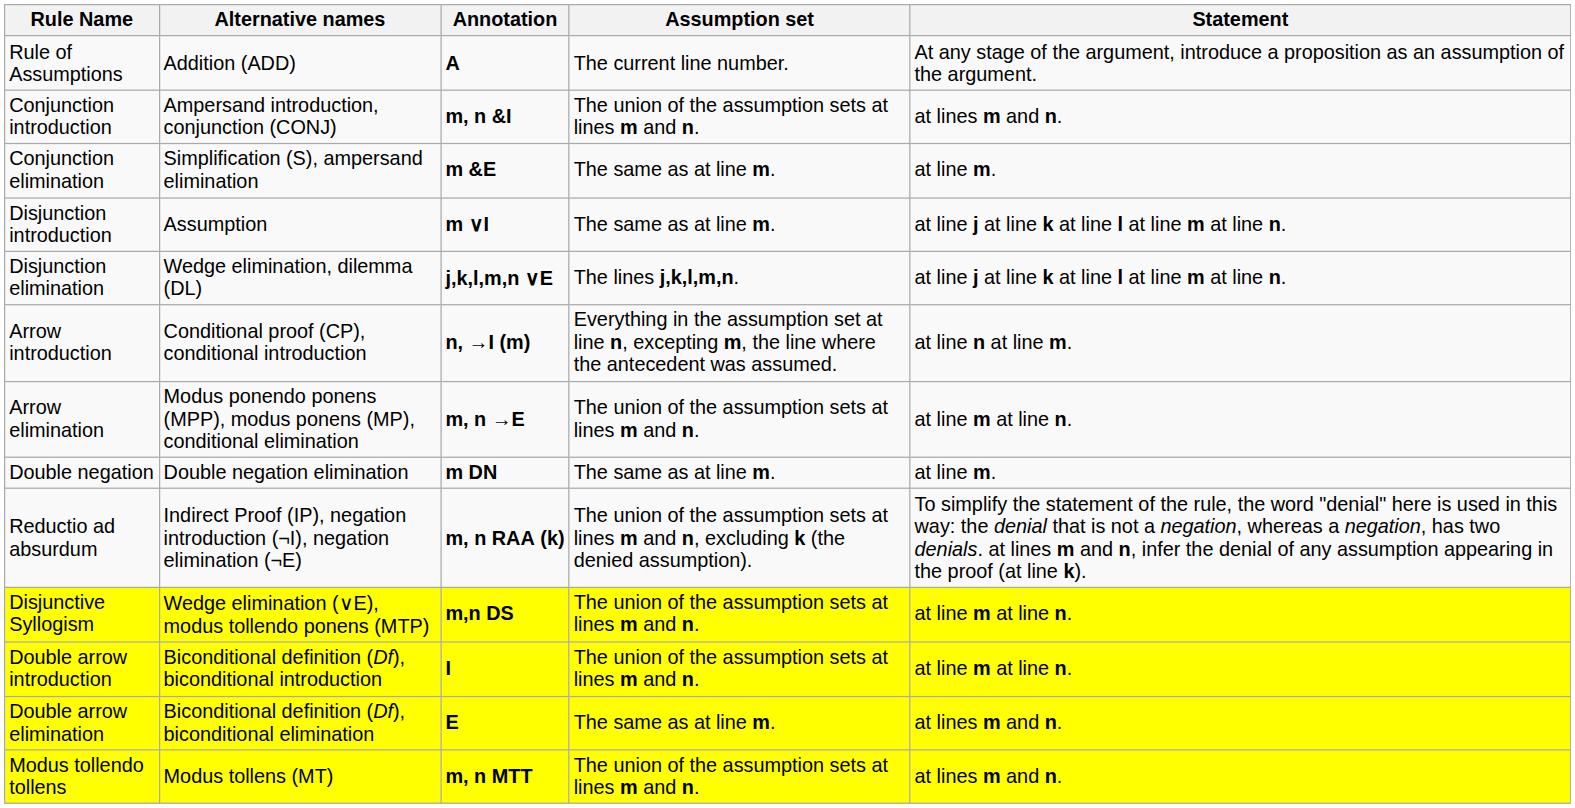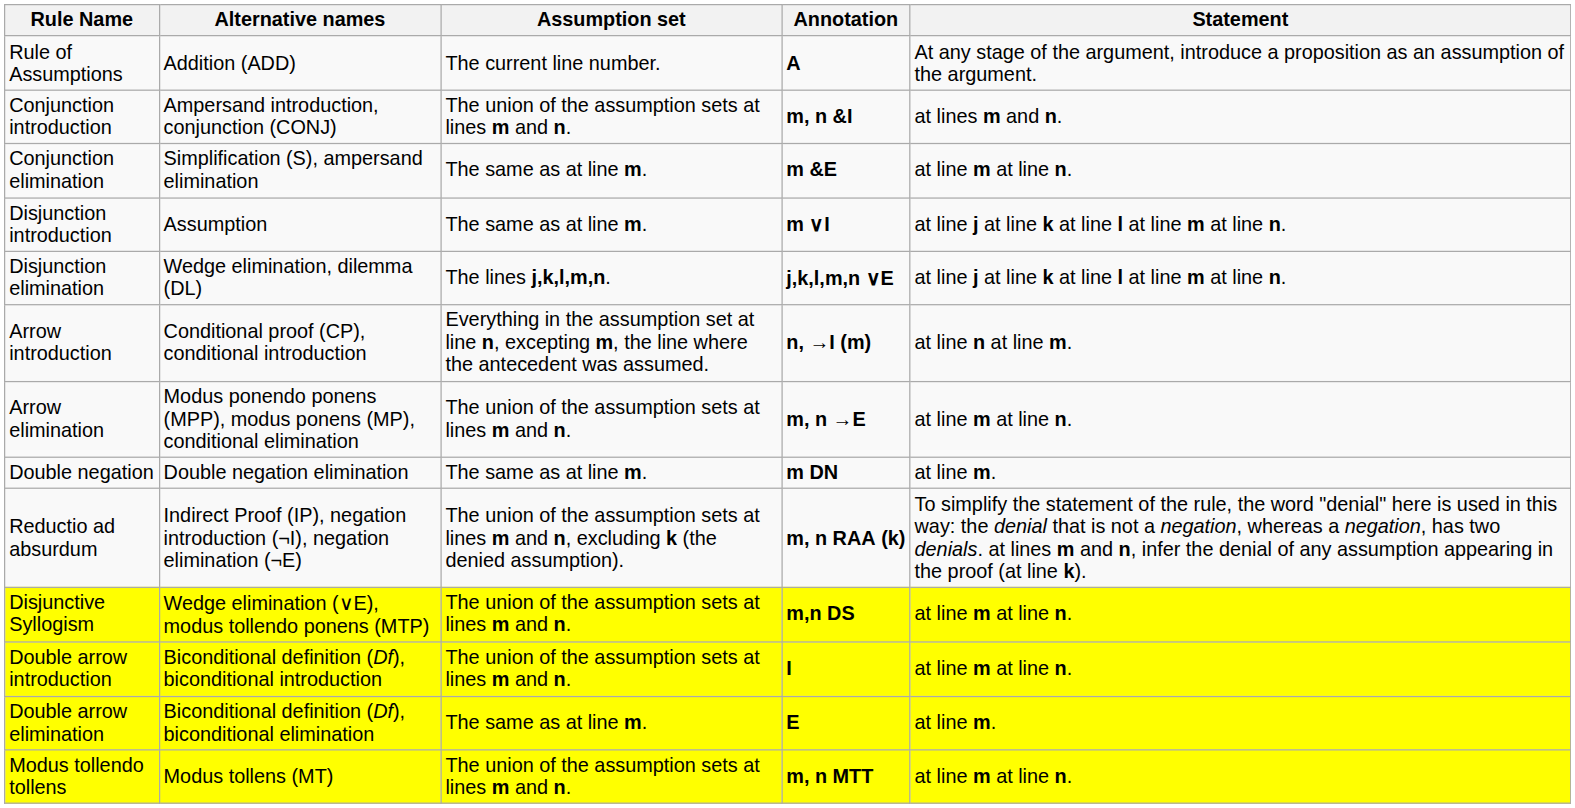 <table class="wikitable" style="margin:auto;">
 <tr>
 <th>Rule Name</th>
 <th>Alternative names</th>
+<th>Assumption set</th>
 <th>Annotation</th>
-<th>Assumption set</th>
 <th>Statement</th>
 </tr>
 <tr>
 <td>Rule of Assumptions</td>
 <td>Addition (ADD)</td>
+<td>The current line number.</td>
 <td><strong>A</strong></td>
-<td>The current line number.</td>
 <td>At any stage of the argument, introduce a proposition as an assumption of the argument.</td>
 </tr>
 <tr>
 <td>Conjunction introduction</td>
 <td>Ampersand introduction, conjunction (CONJ)</td>
+<td>The union of the assumption sets at lines <strong>m</strong> and <strong>n</strong>.</td>
 <td><strong>m, n &I</strong></td>
-<td>The union of the assumption sets at lines <strong>m</strong> and <strong>n</strong>.</td>
 <td> at lines <strong>m</strong> and <strong>n</strong>.</td>
 </tr>
 <tr>
 <td>Conjunction elimination</td>
 <td>Simplification (S), ampersand elimination</td>
+<td>The same as at line <strong>m</strong>.</td>
 <td><strong>m &E</strong></td>
-<td>The same as at line <strong>m</strong>.</td>
-<td> at line <strong>m</strong>.</td>
+<td> at line <strong>m</strong> at line <strong>n</strong>.</td>
 </tr>
 <tr>
 <td>Disjunction introduction</td>
 <td>Assumption</td>
+<td>The same as at line <strong>m</strong>.</td>
 <td><strong>m ∨I</strong></td>
-<td>The same as at line <strong>m</strong>.</td>
 <td> at line <strong>j</strong> at line <strong>k</strong> at line <strong>l</strong> at line <strong>m</strong> at line <strong>n</strong>.</td>
 </tr>
 <tr>
 <td>Disjunction elimination</td>
 <td>Wedge elimination, dilemma (DL)</td>
+<td>The lines <strong>j,k,l,m,n</strong>.</td>
 <td><strong>j,k,l,m,n ∨E</strong></td>
-<td>The lines <strong>j,k,l,m,n</strong>.</td>
 <td> at line <strong>j</strong> at line <strong>k</strong> at line <strong>l</strong> at line <strong>m</strong> at line <strong>n</strong>.</td>
 </tr>
 <tr>
 <td>Arrow introduction</td>
 <td>Conditional proof (CP), conditional introduction</td>
+<td>Everything in the assumption set at line <strong>n</strong>, excepting <strong>m</strong>, the line where the antecedent was assumed.</td>
 <td><strong>n, →I (m)</strong></td>
-<td>Everything in the assumption set at line <strong>n</strong>, excepting <strong>m</strong>, the line where the antecedent was assumed.</td>
 <td> at line <strong>n</strong> at line <strong>m</strong>.</td>
 </tr>
 <tr>
 <td>Arrow elimination</td>
 <td>Modus ponendo ponens (MPP), modus ponens (MP), conditional elimination</td>
+<td>The union of the assumption sets at lines <strong>m</strong> and <strong>n</strong>.</td>
 <td><strong>m, n →E</strong></td>
-<td>The union of the assumption sets at lines <strong>m</strong> and <strong>n</strong>.</td>
 <td> at line <strong>m</strong> at line <strong>n</strong>.</td>
 </tr>
 <tr>
 <td>Double negation</td>
 <td>Double negation elimination</td>
+<td>The same as at line <strong>m</strong>.</td>
 <td><strong>m DN</strong></td>
-<td>The same as at line <strong>m</strong>.</td>
 <td> at line <strong>m</strong>.</td>
 </tr>
 <tr>
 <td>Reductio ad absurdum</td>
 <td>Indirect Proof (IP), negation introduction (¬I), negation elimination (¬E)</td>
+<td>The union of the assumption sets at lines <strong>m</strong> and <strong>n</strong>, excluding <strong>k</strong> (the denied assumption).</td>
 <td><strong>m,</strong> <strong>n</strong> <strong>RAA</strong> <strong>(k)</strong></td>
-<td>The union of the assumption sets at lines <strong>m</strong> and <strong>n</strong>, excluding <strong>k</strong> (the denied assumption).</td>
 <td From a sentence and its denial{{refn>To simplify the statement of the rule, the word "denial" here is used in this way: the <em>denial</em> that is not a <em>negation</em>, whereas a <em>negation</em>, has two <em>denials</em>. at lines <strong>m</strong> and <strong>n</strong>, infer the denial of any assumption appearing in the proof (at line <strong>k</strong>).</td>
 </tr>
 <tr>
 <td bgcolor="yellow">Disjunctive Syllogism</td>
 <td bgcolor="yellow">Wedge elimination (∨E), modus tollendo ponens (MTP)</td>
+<td bgcolor="yellow">The union of the assumption sets at lines <strong>m</strong> and <strong>n</strong>.</td>
 <td bgcolor="yellow"><strong>m,n DS</strong></td>
-<td bgcolor="yellow">The union of the assumption sets at lines <strong>m</strong> and <strong>n</strong>.</td>
 <td bgcolor="yellow"> at line <strong>m</strong> at line <strong>n</strong>.</td>
 </tr>
 <tr>
 <td bgcolor="yellow">Double arrow introduction</td>
 <td bgcolor="yellow">Biconditional definition (<em>Df</em>), biconditional introduction</td>
+<td bgcolor="yellow">The union of the assumption sets at lines <strong>m</strong> and <strong>n</strong>.</td>
 <td bgcolor="yellow"><strong>I</strong></td>
-<td bgcolor="yellow">The union of the assumption sets at lines <strong>m</strong> and <strong>n</strong>.</td>
 <td bgcolor="yellow"> at line <strong>m</strong> at line <strong>n</strong>.</td>
 </tr>
 <tr>
 <td bgcolor="yellow">Double arrow elimination</td>
 <td bgcolor="yellow">Biconditional definition (<em>Df</em>), biconditional elimination</td>
+<td bgcolor="yellow">The same as at line <strong>m</strong>.</td>
 <td bgcolor="yellow"><strong>E</strong></td>
-<td bgcolor="yellow">The same as at line <strong>m</strong>.</td>
-<td bgcolor="yellow"> at lines <strong>m</strong> and <strong>n</strong>.</td>
+<td bgcolor="yellow"> at line <strong>m</strong>.</td>
 </tr>
 <tr>
 <td bgcolor="yellow">Modus tollendo tollens</td>
 <td bgcolor="yellow">Modus tollens (MT)</td>
+<td bgcolor="yellow">The union of the assumption sets at lines <strong>m</strong> and <strong>n</strong>.</td>
 <td bgcolor="yellow"><strong>m, n MTT</strong></td>
-<td bgcolor="yellow">The union of the assumption sets at lines <strong>m</strong> and <strong>n</strong>.</td>
-<td bgcolor="yellow"> at lines <strong>m</strong> and <strong>n</strong>.</td>
+<td bgcolor="yellow"> at line <strong>m</strong> at line <strong>n</strong>.</td>
 </tr>
 </table>
